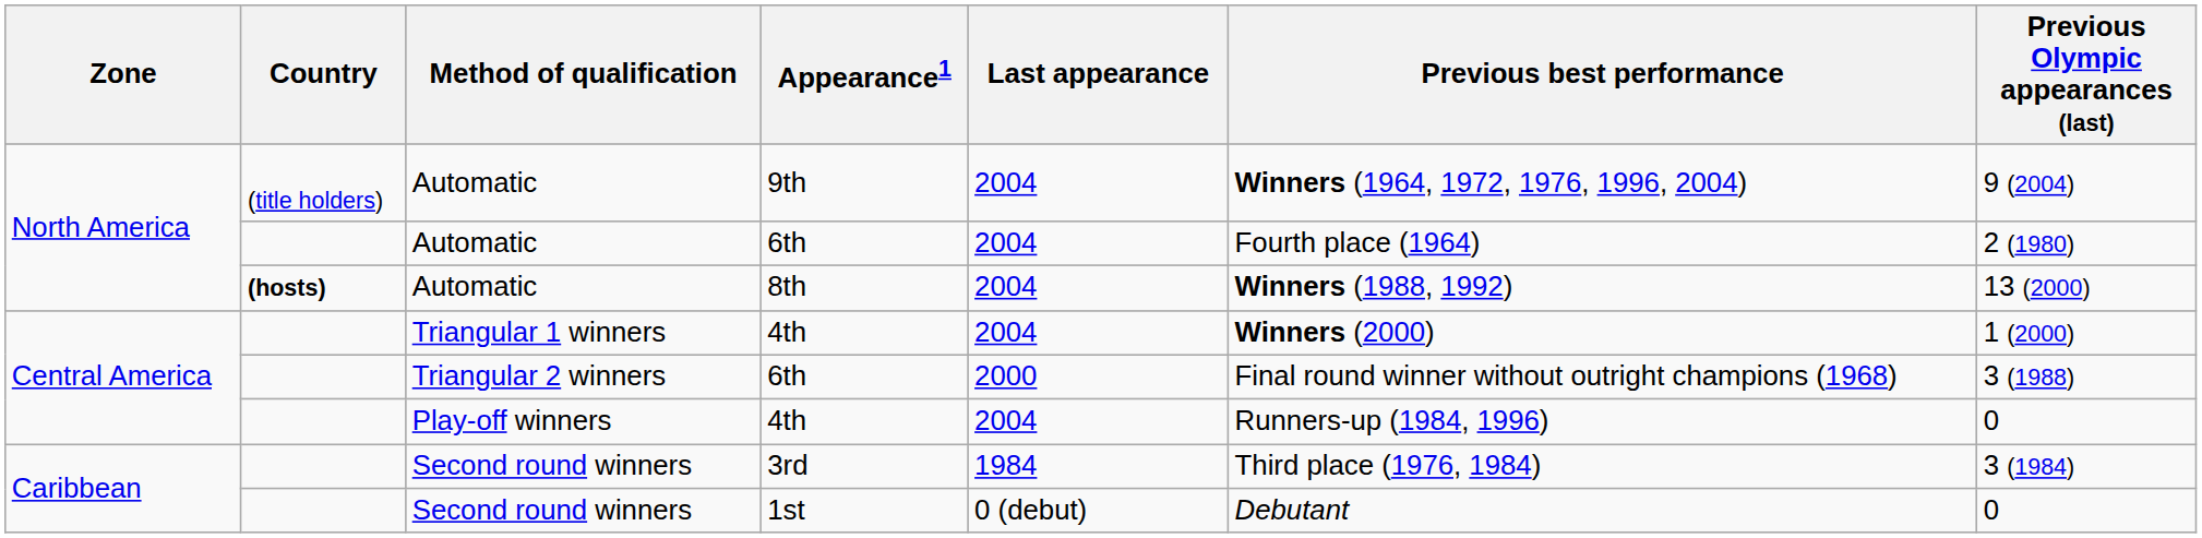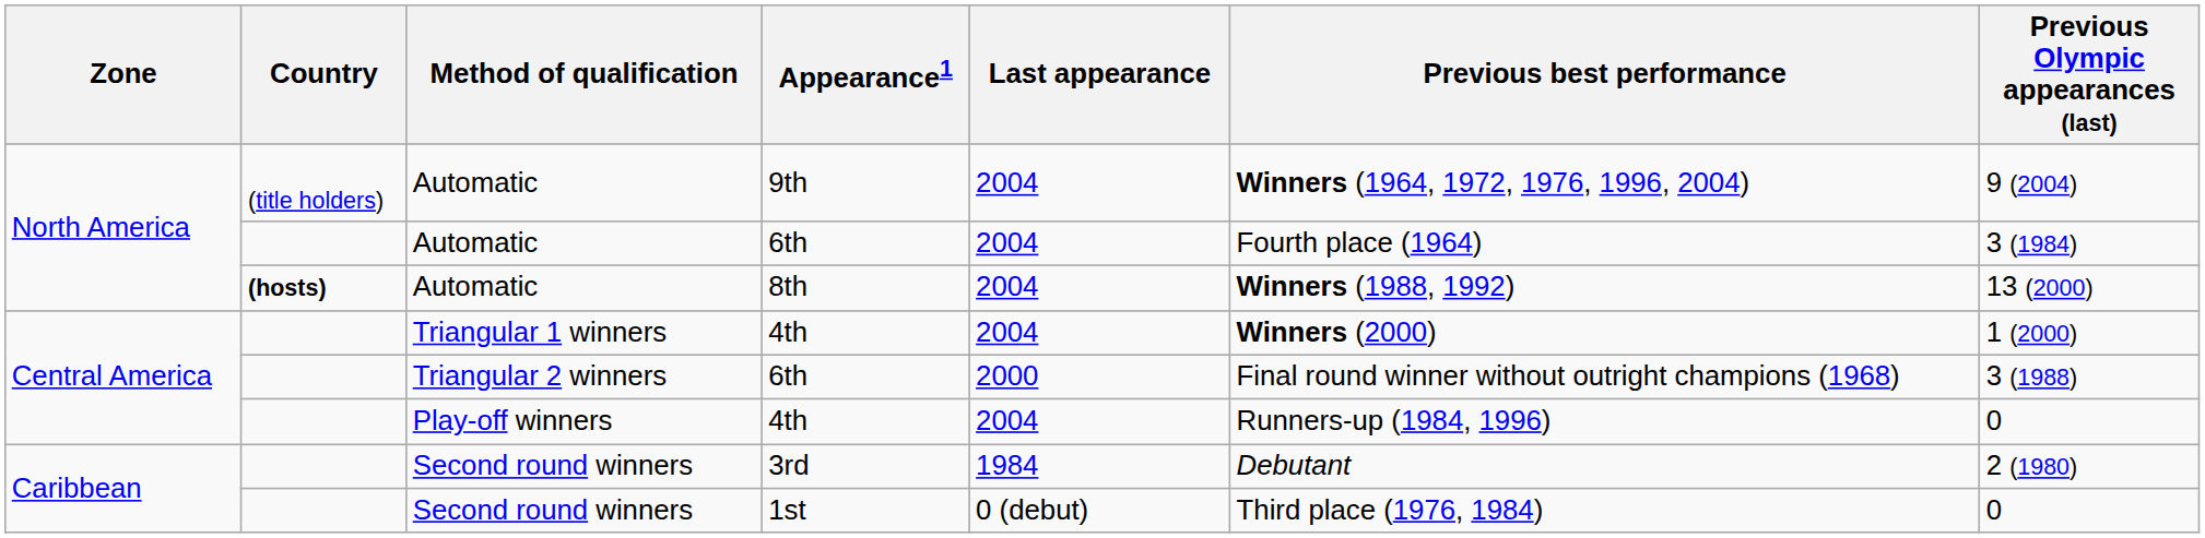 <table class="wikitable sortable">
 <tr>
 <th>Zone</th>
 <th>Country</th>
 <th>Method of qualification</th>
 <th>Appearance<sup><strong><a href='#'>1</a></strong></sup></th>
 <th>Last appearance</th>
 <th>Previous best performance</th>
 <th width=10%>Previous <a href='#'>Olympic</a> appearances<br><small>(last)</small></th>
 </tr>
 <tr>
 <td rowspan=3><a href='#'>North America</a></td>
 <td> <br><small>(<a href='#'>title holders</a>)</small></td>
 <td>Automatic</td>
 <td>9th</td>
 <td><a href='#'>2004</a></td>
 <td><strong>Winners</strong> (<a href='#'>1964</a>, <a href='#'>1972</a>, <a href='#'>1976</a>, <a href='#'>1996</a>, <a href='#'>2004</a>)</td>
 <td>9 <small>(<a href='#'>2004</a>)</small></td>
 </tr>
 <tr>
 <td></td>
 <td>Automatic</td>
 <td>6th</td>
 <td><a href='#'>2004</a></td>
 <td>Fourth place (<a href='#'>1964</a>)</td>
-<td>2 <small>(<a href='#'>1980</a>)</small></td>
+<td>3 <small>(<a href='#'>1984</a>)</small></td>
 </tr>
 <tr>
 <td><strong> <small>(hosts)</small></strong></td>
 <td>Automatic</td>
 <td>8th</td>
 <td><a href='#'>2004</a></td>
 <td><strong>Winners</strong> (<a href='#'>1988</a>, <a href='#'>1992</a>)</td>
 <td>13 <small>(<a href='#'>2000</a>)</small></td>
 </tr>
 <tr>
 <td rowspan=3><a href='#'>Central America</a></td>
 <td></td>
 <td><a href='#'>Triangular 1</a> winners</td>
 <td>4th</td>
 <td><a href='#'>2004</a></td>
 <td><strong>Winners</strong> (<a href='#'>2000</a>)</td>
 <td>1 <small>(<a href='#'>2000</a>)</small></td>
 </tr>
 <tr>
 <td></td>
 <td><a href='#'>Triangular 2</a> winners</td>
 <td>6th</td>
 <td><a href='#'>2000</a></td>
 <td>Final round winner without outright champions (<a href='#'>1968</a>)</td>
 <td>3 <small>(<a href='#'>1988</a>)</small></td>
 </tr>
 <tr>
 <td></td>
 <td><a href='#'>Play-off</a> winners</td>
 <td>4th</td>
 <td><a href='#'>2004</a></td>
 <td>Runners-up (<a href='#'>1984</a>, <a href='#'>1996</a>)</td>
 <td>0</td>
 </tr>
 <tr>
 <td rowspan=2><a href='#'>Caribbean</a></td>
 <td></td>
 <td><a href='#'>Second round</a> winners</td>
 <td>3rd</td>
 <td><a href='#'>1984</a></td>
-<td>Third place (<a href='#'>1976</a>, <a href='#'>1984</a>)</td>
-<td>3 <small>(<a href='#'>1984</a>)</small></td>
+<td><em>Debutant</em></td>
+<td>2 <small>(<a href='#'>1980</a>)</small></td>
 </tr>
 <tr>
 <td></td>
 <td><a href='#'>Second round</a> winners</td>
 <td>1st</td>
 <td>0 (debut)</td>
-<td><em>Debutant</em></td>
+<td>Third place (<a href='#'>1976</a>, <a href='#'>1984</a>)</td>
 <td>0</td>
 </tr>
 </table>
